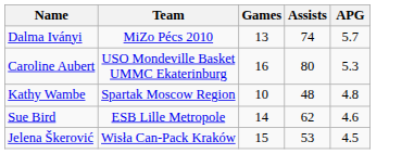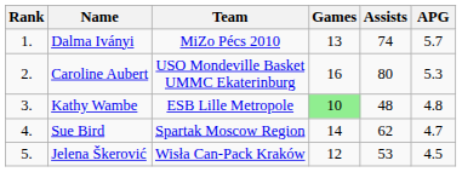 <table class="wikitable" style="text-align: center;">
 <tr>
+<th>Rank</th>
 <th>Name</th>
 <th>Team</th>
 <th>Games</th>
 <th>Assists</th>
 <th width=40>APG</th>
 </tr>
 <tr>
+<td>1.</td>
 <td align="left"> <a href='#'>Dalma Iványi</a></td>
 <td><a href='#'>MiZo Pécs 2010</a></td>
 <td>13</td>
 <td>74</td>
 <td>5.7</td>
 </tr>
 <tr>
+<td>2.</td>
 <td align="left"> <a href='#'>Caroline Aubert</a></td>
 <td><a href='#'>USO Mondeville Basket</a><br><a href='#'>UMMC Ekaterinburg</a></td>
 <td>16</td>
 <td>80</td>
 <td>5.3</td>
 </tr>
 <tr>
+<td>3.</td>
 <td align="left"> <a href='#'>Kathy Wambe</a></td>
-<td><a href='#'>Spartak Moscow Region</a></td>
-<td>10</td>
+<td><a href='#'>ESB Lille Metropole</a></td>
+<td style="background: lightgreen;">10</td>
 <td>48</td>
 <td>4.8</td>
 </tr>
 <tr>
+<td>4.</td>
 <td align="left"> <a href='#'>Sue Bird</a></td>
-<td><a href='#'>ESB Lille Metropole</a></td>
+<td><a href='#'>Spartak Moscow Region</a></td>
 <td>14</td>
 <td>62</td>
-<td>4.6</td>
+<td>4.7</td>
 </tr>
 <tr>
+<td>5.</td>
 <td align="left"> <a href='#'>Jelena Škerović</a></td>
 <td><a href='#'>Wisła Can-Pack Kraków</a></td>
-<td>15</td>
+<td>12</td>
 <td>53</td>
 <td>4.5</td>
 </tr>
 </table>
